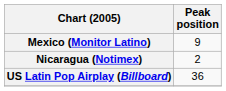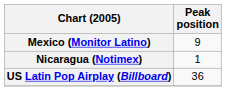 <table class="wikitable sortable plainrowheaders" style="text-align:center">
 <tr>
 <th scope="col">Chart (2005)</th>
 <th scope="col">Peak<br>position</th>
 </tr>
 <tr>
 <th scope="row">Mexico (<a href='#'>Monitor Latino</a>)</th>
 <td style="text-align:center;">9</td>
 </tr>
 <tr>
 <th scope="row">Nicaragua (<a href='#'>Notimex</a>)</th>
-<td style="text-align:center;">2</td>
+<td style="text-align:center;">1</td>
 </tr>
 <tr>
 <th scope="row">US <a href='#'>Latin Pop Airplay</a> (<em><a href='#'>Billboard</a></em>)</th>
 <td style="text-align:center;">36</td>
 </tr>
 <tr>
 </tr>
 </table>
